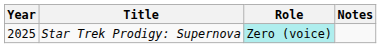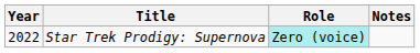 <table class="wikitable sortable">
 <tr>
 <th>Year</th>
 <th>Title</th>
 <th>Role</th>
 <th class="unsortable">Notes</th>
 </tr>
 <tr>
-<td>2025</td>
+<td>2022</td>
 <td><em>Star Trek Prodigy: Supernova</em></td>
 <td style="background: paleturquoise;">Zero (voice)</td>
 <td></td>
 </tr>
 </table>
